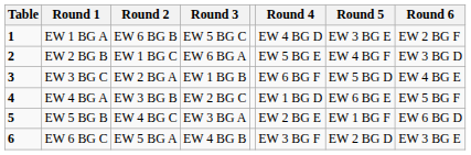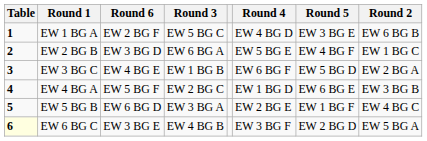 <table class="wikitable">
 <tr>
 <th>Table</th>
 <th>Round 1</th>
-<th>Round 2</th>
+<th>Round 6</th>
 <th>Round 3</th>
 <th></th>
 <th>Round 4</th>
 <th>Round 5</th>
-<th>Round 6</th>
+<th>Round 2</th>
 </tr>
 <tr>
 <td><strong>1</strong></td>
 <td>EW 1 BG A</td>
-<td>EW 6 BG B</td>
+<td>EW 2 BG F</td>
 <td>EW 5 BG C</td>
 <td></td>
 <td>EW 4 BG D</td>
 <td>EW 3 BG E</td>
-<td>EW 2 BG F</td>
+<td>EW 6 BG B</td>
 </tr>
 <tr>
 <td><strong>2</strong></td>
 <td>EW 2 BG B</td>
-<td>EW 1 BG C</td>
+<td>EW 3 BG D</td>
 <td>EW 6 BG A</td>
 <td></td>
 <td>EW 5 BG E</td>
 <td>EW 4 BG F</td>
-<td>EW 3 BG D</td>
+<td>EW 1 BG C</td>
 </tr>
 <tr>
 <td><strong>3</strong></td>
 <td>EW 3 BG C</td>
-<td>EW 2 BG A</td>
+<td>EW 4 BG E</td>
 <td>EW 1 BG B</td>
 <td></td>
 <td>EW 6 BG F</td>
 <td>EW 5 BG D</td>
-<td>EW 4 BG E</td>
+<td>EW 2 BG A</td>
 </tr>
 <tr>
 <td><strong>4</strong></td>
 <td>EW 4 BG A</td>
-<td>EW 3 BG B</td>
+<td>EW 5 BG F</td>
 <td>EW 2 BG C</td>
 <td></td>
 <td>EW 1 BG D</td>
 <td>EW 6 BG E</td>
-<td>EW 5 BG F</td>
+<td>EW 3 BG B</td>
 </tr>
 <tr>
 <td><strong>5</strong></td>
 <td>EW 5 BG B</td>
-<td>EW 4 BG C</td>
+<td>EW 6 BG D</td>
 <td>EW 3 BG A</td>
 <td></td>
 <td>EW 2 BG E</td>
 <td>EW 1 BG F</td>
-<td>EW 6 BG D</td>
+<td>EW 4 BG C</td>
 </tr>
 <tr>
-<td><strong>6</strong></td>
+<td style="background: lightyellow;"><strong>6</strong></td>
 <td>EW 6 BG C</td>
-<td>EW 5 BG A</td>
+<td>EW 3 BG E</td>
 <td>EW 4 BG B</td>
 <td></td>
 <td>EW 3 BG F</td>
 <td>EW 2 BG D</td>
-<td>EW 3 BG E</td>
+<td>EW 5 BG A</td>
 </tr>
 </table>
